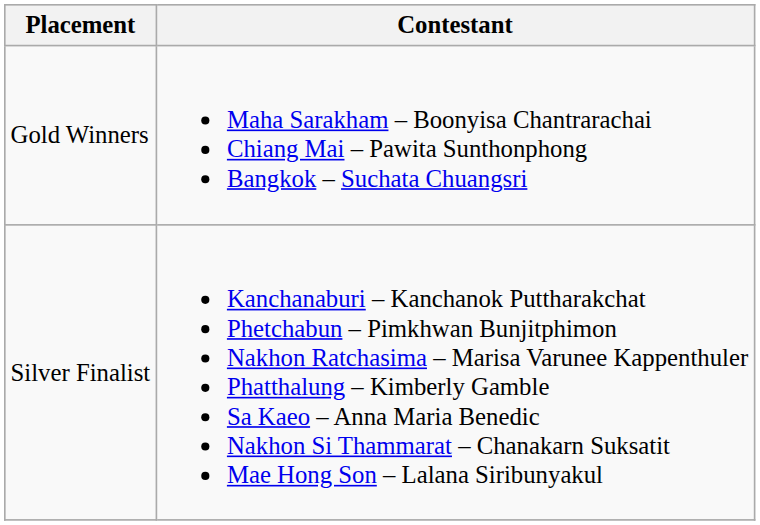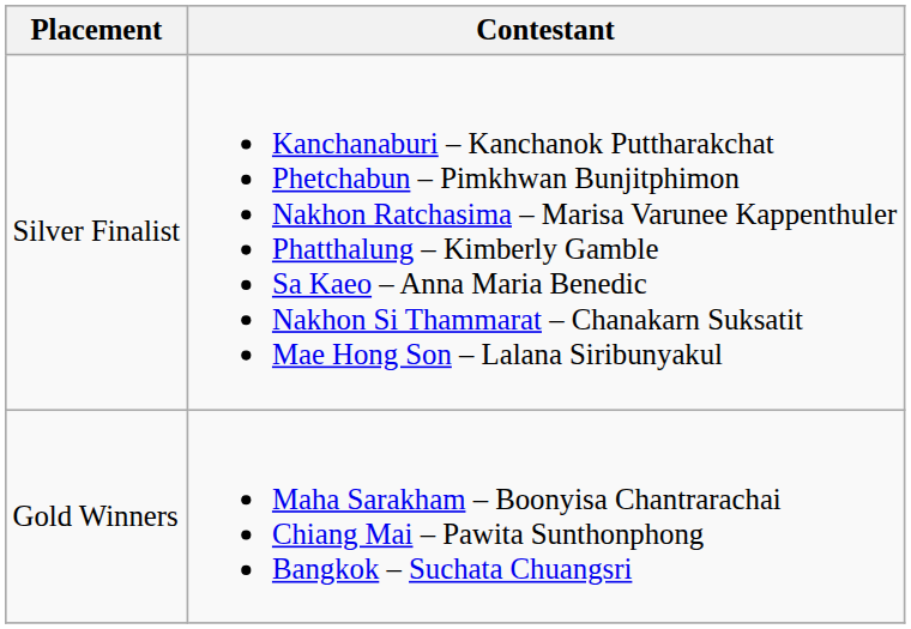 <table class="wikitable sortable" style="font-size: 95%;">
 <tr>
 <th>Placement</th>
 <th>Contestant</th>
 </tr>
 <tr>
+<td>Silver Finalist</td>
+<td><br><ul><li><a href='#'>Kanchanaburi</a> – Kanchanok Puttharakchat</li><li><a href='#'>Phetchabun</a> – Pimkhwan Bunjitphimon</li><li><a href='#'>Nakhon Ratchasima</a> – Marisa Varunee Kappenthuler</li><li><a href='#'>Phatthalung</a> – Kimberly Gamble</li><li><a href='#'>Sa Kaeo</a> – Anna Maria Benedic</li><li><a href='#'>Nakhon Si Thammarat</a> – Chanakarn Suksatit</li><li><a href='#'>Mae Hong Son</a> – Lalana Siribunyakul</li></ul></td>
+</tr>
+<tr>
 <td>Gold Winners</td>
 <td><br><ul><li><a href='#'>Maha Sarakham</a> – Boonyisa Chantrarachai</li><li><a href='#'>Chiang Mai</a> – Pawita Sunthonphong</li><li><a href='#'>Bangkok</a> – <a href='#'>Suchata Chuangsri</a></li></ul></td>
 </tr>
-<tr>
-<td>Silver Finalist</td>
-<td><br><ul><li><a href='#'>Kanchanaburi</a> – Kanchanok Puttharakchat</li><li><a href='#'>Phetchabun</a> – Pimkhwan Bunjitphimon</li><li><a href='#'>Nakhon Ratchasima</a> – Marisa Varunee Kappenthuler</li><li><a href='#'>Phatthalung</a> – Kimberly Gamble</li><li><a href='#'>Sa Kaeo</a> – Anna Maria Benedic</li><li><a href='#'>Nakhon Si Thammarat</a> – Chanakarn Suksatit</li><li><a href='#'>Mae Hong Son</a> – Lalana Siribunyakul</li></ul></td>
-</tr>
 </table>
